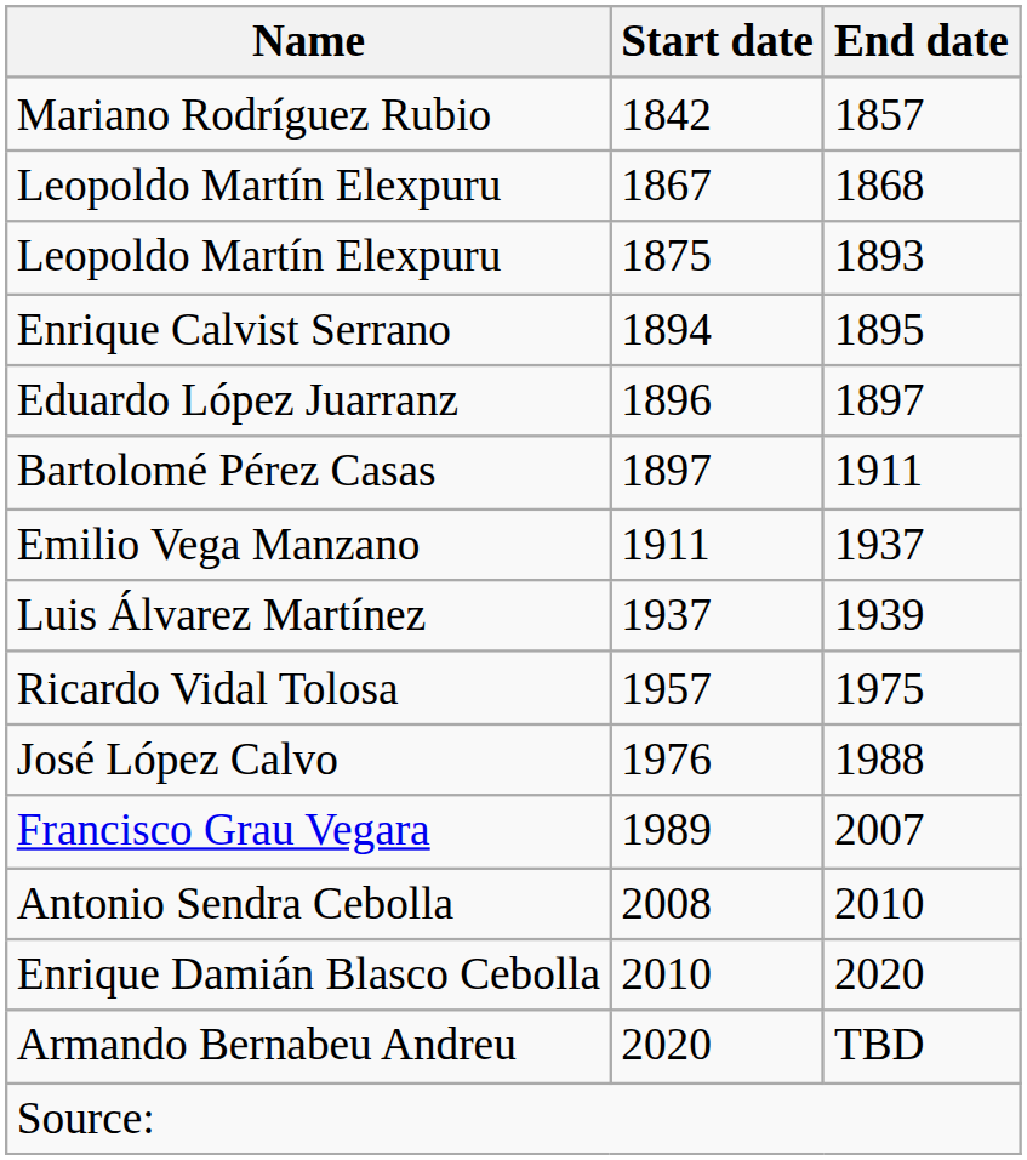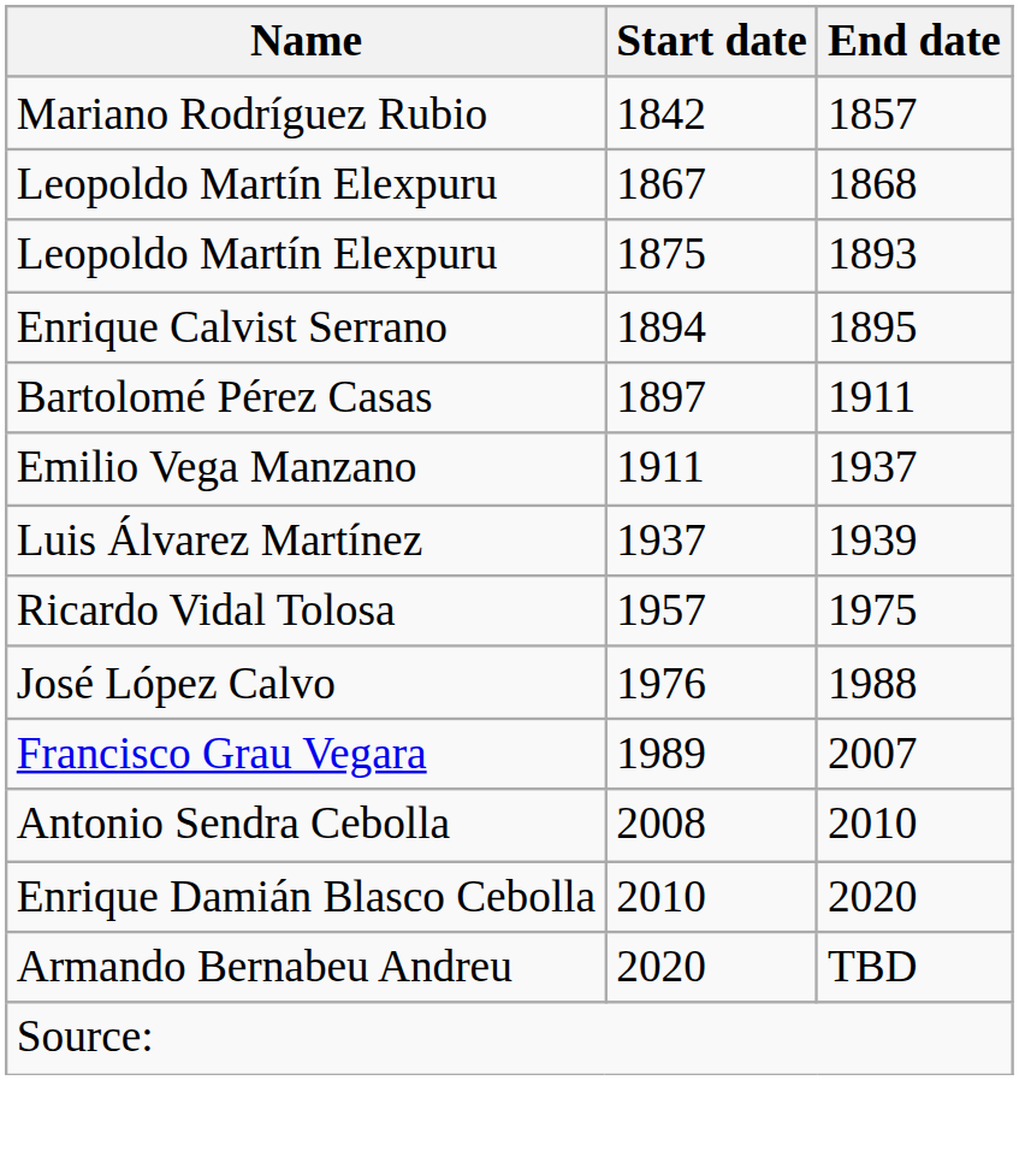 <table class="wikitable">
 <tr>
 <th>Name</th>
 <th>Start date</th>
 <th>End date</th>
 </tr>
 <tr>
 <td>Mariano Rodríguez Rubio</td>
 <td>1842</td>
 <td>1857</td>
 </tr>
 <tr>
 <td>Leopoldo Martín Elexpuru</td>
 <td>1867</td>
 <td>1868</td>
 </tr>
 <tr>
 <td>Leopoldo Martín Elexpuru</td>
 <td>1875</td>
 <td>1893</td>
 </tr>
 <tr>
 <td>Enrique Calvist Serrano</td>
 <td>1894</td>
 <td>1895</td>
-</tr>
-<tr>
-<td>Eduardo López Juarranz</td>
-<td>1896</td>
-<td>1897</td>
 </tr>
 <tr>
 <td>Bartolomé Pérez Casas</td>
 <td>1897</td>
 <td>1911</td>
 </tr>
 <tr>
 <td>Emilio Vega Manzano</td>
 <td>1911</td>
 <td>1937</td>
 </tr>
 <tr>
 <td>Luis Álvarez Martínez</td>
 <td>1937</td>
 <td>1939</td>
 </tr>
 <tr>
 <td>Ricardo Vidal Tolosa</td>
 <td>1957</td>
 <td>1975</td>
 </tr>
 <tr>
 <td>José López Calvo</td>
 <td>1976</td>
 <td>1988</td>
 </tr>
 <tr>
 <td><a href='#'>Francisco Grau Vegara</a></td>
 <td>1989</td>
 <td>2007</td>
 </tr>
 <tr>
 <td>Antonio Sendra Cebolla</td>
 <td>2008</td>
 <td>2010</td>
 </tr>
 <tr>
 <td>Enrique Damián Blasco Cebolla</td>
 <td>2010</td>
 <td>2020</td>
 </tr>
 <tr>
 <td>Armando Bernabeu Andreu</td>
 <td>2020</td>
 <td>TBD</td>
 </tr>
 <tr>
 <td colspan="3">Source:</td>
 </tr>
 </table>
